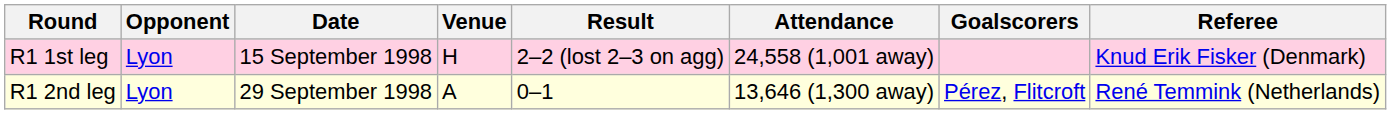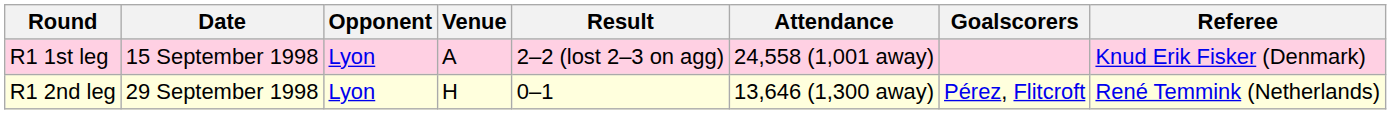 <table class="wikitable">
 <tr>
 <th>Round</th>
+<th>Date</th>
 <th>Opponent</th>
-<th>Date</th>
 <th>Venue</th>
 <th>Result</th>
 <th>Attendance</th>
 <th>Goalscorers</th>
 <th>Referee</th>
 </tr>
 <tr style="background-color: #ffd0e3;">
 <td>R1 1st leg</td>
+<td>15 September 1998</td>
 <td><a href='#'>Lyon</a></td>
-<td>15 September 1998</td>
-<td>H</td>
+<td>A</td>
 <td>2–2 (lost 2–3 on agg)</td>
 <td>24,558 (1,001 away)</td>
 <td></td>
 <td><a href='#'>Knud Erik Fisker</a> (Denmark)</td>
 </tr>
 <tr style="background-color: #ffffdd;">
 <td>R1 2nd leg</td>
+<td>29 September 1998</td>
 <td><a href='#'>Lyon</a></td>
-<td>29 September 1998</td>
-<td>A</td>
+<td>H</td>
 <td>0–1</td>
 <td>13,646 (1,300 away)</td>
 <td><a href='#'>Pérez</a>, <a href='#'>Flitcroft</a></td>
 <td><a href='#'>René Temmink</a> (Netherlands)</td>
 </tr>
 </table>
